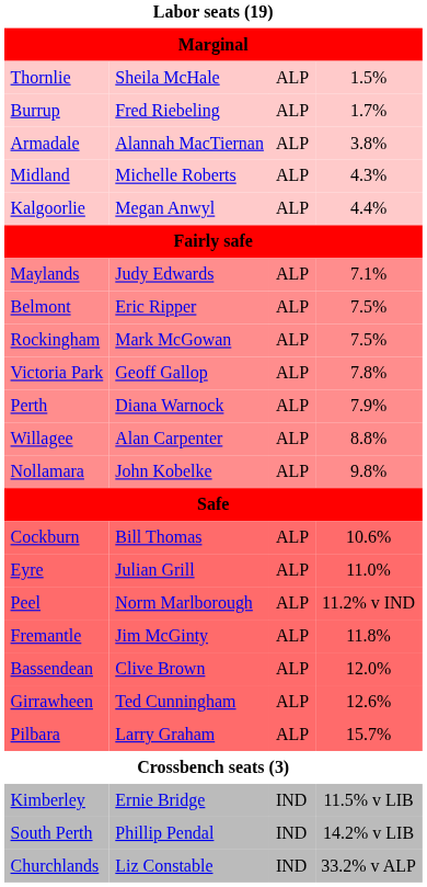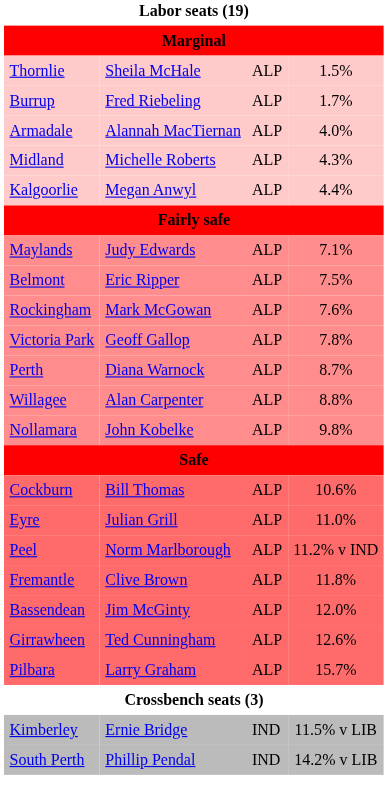 <table class="toccolours" align="left" cellpadding="5" cellspacing="0" style="margin-right: .5em; margin-top:.4em;font-size: 90%;">
 <tr>
 <td COLSPAN=4 align="center"><strong>Labor seats (19)</strong></td>
 </tr>
 <tr>
 <td COLSPAN=4 align="center" bgcolor="red"><span><strong>Marginal</strong></span></td>
 </tr>
 <tr>
 <td align="left" bgcolor="FFCACA"><a href='#'>Thornlie</a></td>
 <td align="left" bgcolor="FFCACA"><a href='#'>Sheila McHale</a></td>
 <td align="left" bgcolor="FFCACA">ALP</td>
 <td align="center" bgcolor="FFCACA">1.5%</td>
 </tr>
 <tr>
 <td align="left" bgcolor="FFCACA"><a href='#'>Burrup</a></td>
 <td align="left" bgcolor="FFCACA"><a href='#'>Fred Riebeling</a></td>
 <td align="left" bgcolor="FFCACA">ALP</td>
 <td align="center" bgcolor="FFCACA">1.7%</td>
 </tr>
 <tr>
 <td align="left" bgcolor="FFCACA"><a href='#'>Armadale</a></td>
 <td align="left" bgcolor="FFCACA"><a href='#'>Alannah MacTiernan</a></td>
 <td align="left" bgcolor="FFCACA">ALP</td>
-<td align="center" bgcolor="FFCACA">3.8%</td>
+<td align="center" bgcolor="FFCACA">4.0%</td>
 </tr>
 <tr>
 <td align="left" bgcolor="FFCACA"><a href='#'>Midland</a></td>
 <td align="left" bgcolor="FFCACA"><a href='#'>Michelle Roberts</a></td>
 <td align="left" bgcolor="FFCACA">ALP</td>
 <td align="center" bgcolor="FFCACA">4.3%</td>
 </tr>
 <tr>
 <td align="left" bgcolor="FFCACA"><a href='#'>Kalgoorlie</a></td>
 <td align="left" bgcolor="FFCACA"><a href='#'>Megan Anwyl</a></td>
 <td align="left" bgcolor="FFCACA">ALP</td>
 <td align="center" bgcolor="FFCACA">4.4%</td>
 </tr>
 <tr>
 <td COLSPAN=4 align="center" bgcolor="red"><span><strong>Fairly safe</strong></span></td>
 </tr>
 <tr>
 <td align="left" bgcolor="FF8D8D"><a href='#'>Maylands</a></td>
 <td align="left" bgcolor="FF8D8D"><a href='#'>Judy Edwards</a></td>
 <td align="left" bgcolor="FF8D8D">ALP</td>
 <td align="center" bgcolor="FF8D8D">7.1%</td>
 </tr>
 <tr>
 <td align="left" bgcolor="FF8D8D"><a href='#'>Belmont</a></td>
 <td align="left" bgcolor="FF8D8D"><a href='#'>Eric Ripper</a></td>
 <td align="left" bgcolor="FF8D8D">ALP</td>
 <td align="center" bgcolor="FF8D8D">7.5%</td>
 </tr>
 <tr>
 <td align="left" bgcolor="FF8D8D"><a href='#'>Rockingham</a></td>
 <td align="left" bgcolor="FF8D8D"><a href='#'>Mark McGowan</a></td>
 <td align="left" bgcolor="FF8D8D">ALP</td>
-<td align="center" bgcolor="FF8D8D">7.5%</td>
+<td align="center" bgcolor="FF8D8D">7.6%</td>
 </tr>
 <tr>
 <td align="left" bgcolor="FF8D8D"><a href='#'>Victoria Park</a></td>
 <td align="left" bgcolor="FF8D8D"><a href='#'>Geoff Gallop</a></td>
 <td align="left" bgcolor="FF8D8D">ALP</td>
 <td align="center" bgcolor="FF8D8D">7.8%</td>
 </tr>
 <tr>
 <td align="left" bgcolor="FF8D8D"><a href='#'>Perth</a></td>
 <td align="left" bgcolor="FF8D8D"><a href='#'>Diana Warnock</a></td>
 <td align="left" bgcolor="FF8D8D">ALP</td>
-<td align="center" bgcolor="FF8D8D">7.9%</td>
+<td align="center" bgcolor="FF8D8D">8.7%</td>
 </tr>
 <tr>
 <td align="left" bgcolor="FF8D8D"><a href='#'>Willagee</a></td>
 <td align="left" bgcolor="FF8D8D"><a href='#'>Alan Carpenter</a></td>
 <td align="left" bgcolor="FF8D8D">ALP</td>
 <td align="center" bgcolor="FF8D8D">8.8%</td>
 </tr>
 <tr>
 <td align="left" bgcolor="FF8D8D"><a href='#'>Nollamara</a></td>
 <td align="left" bgcolor="FF8D8D"><a href='#'>John Kobelke</a></td>
 <td align="left" bgcolor="FF8D8D">ALP</td>
 <td align="center" bgcolor="FF8D8D">9.8%</td>
 </tr>
 <tr>
 <td COLSPAN=4 align="center" bgcolor="red"><span><strong>Safe</strong></span></td>
 </tr>
 <tr>
 <td align="left" bgcolor="FF6B6B"><a href='#'>Cockburn</a></td>
 <td align="left" bgcolor="FF6B6B"><a href='#'>Bill Thomas</a></td>
 <td align="left" bgcolor="FF6B6B">ALP</td>
 <td align="center" bgcolor="FF6B6B">10.6%</td>
 </tr>
 <tr>
 <td align="left" bgcolor="FF6B6B"><a href='#'>Eyre</a></td>
 <td align="left" bgcolor="FF6B6B"><a href='#'>Julian Grill</a></td>
 <td align="left" bgcolor="FF6B6B">ALP</td>
 <td align="center" bgcolor="FF6B6B">11.0%</td>
 </tr>
 <tr>
 <td align="left" bgcolor="FF6B6B"><a href='#'>Peel</a></td>
 <td align="left" bgcolor="FF6B6B"><a href='#'>Norm Marlborough</a></td>
 <td align="left" bgcolor="FF6B6B">ALP</td>
 <td align="center" bgcolor="FF6B6B">11.2% v IND</td>
 </tr>
 <tr>
 <td align="left" bgcolor="FF6B6B"><a href='#'>Fremantle</a></td>
-<td align="left" bgcolor="FF6B6B"><a href='#'>Jim McGinty</a></td>
+<td align="left" bgcolor="FF6B6B"><a href='#'>Clive Brown</a></td>
 <td align="left" bgcolor="FF6B6B">ALP</td>
 <td align="center" bgcolor="FF6B6B">11.8%</td>
 </tr>
 <tr>
 <td align="left" bgcolor="FF6B6B"><a href='#'>Bassendean</a></td>
-<td align="left" bgcolor="FF6B6B"><a href='#'>Clive Brown</a></td>
+<td align="left" bgcolor="FF6B6B"><a href='#'>Jim McGinty</a></td>
 <td align="left" bgcolor="FF6B6B">ALP</td>
 <td align="center" bgcolor="FF6B6B">12.0%</td>
 </tr>
 <tr>
 <td align="left" bgcolor="FF6B6B"><a href='#'>Girrawheen</a></td>
 <td align="left" bgcolor="FF6B6B"><a href='#'>Ted Cunningham</a></td>
 <td align="left" bgcolor="FF6B6B">ALP</td>
 <td align="center" bgcolor="FF6B6B">12.6%</td>
 </tr>
 <tr>
 <td align="left" bgcolor="FF6B6B"><a href='#'>Pilbara</a></td>
 <td align="left" bgcolor="FF6B6B"><a href='#'>Larry Graham</a></td>
 <td align="left" bgcolor="FF6B6B">ALP</td>
 <td align="center" bgcolor="FF6B6B">15.7%</td>
 </tr>
 <tr>
 <td COLSPAN=4 align="center"><strong>Crossbench seats (3)</strong></td>
 </tr>
 <tr>
 <td align="left" bgcolor="BBBBBB"><a href='#'>Kimberley</a></td>
 <td align="left" bgcolor="BBBBBB"><a href='#'>Ernie Bridge</a></td>
 <td align="left" bgcolor="BBBBBB">IND</td>
 <td align="center" bgcolor="BBBBBB">11.5% v LIB</td>
 </tr>
 <tr>
 <td align="left" bgcolor="BBBBBB"><a href='#'>South Perth</a></td>
 <td align="left" bgcolor="BBBBBB"><a href='#'>Phillip Pendal</a></td>
 <td align="left" bgcolor="BBBBBB">IND</td>
 <td align="center" bgcolor="BBBBBB">14.2% v LIB</td>
 </tr>
 <tr>
-<td align="left" bgcolor="BBBBBB"><a href='#'>Churchlands</a></td>
-<td align="left" bgcolor="BBBBBB"><a href='#'>Liz Constable</a></td>
-<td align="left" bgcolor="BBBBBB">IND</td>
-<td align="center" bgcolor="BBBBBB">33.2% v ALP</td>
-</tr>
-<tr>
 </tr>
 </table>
